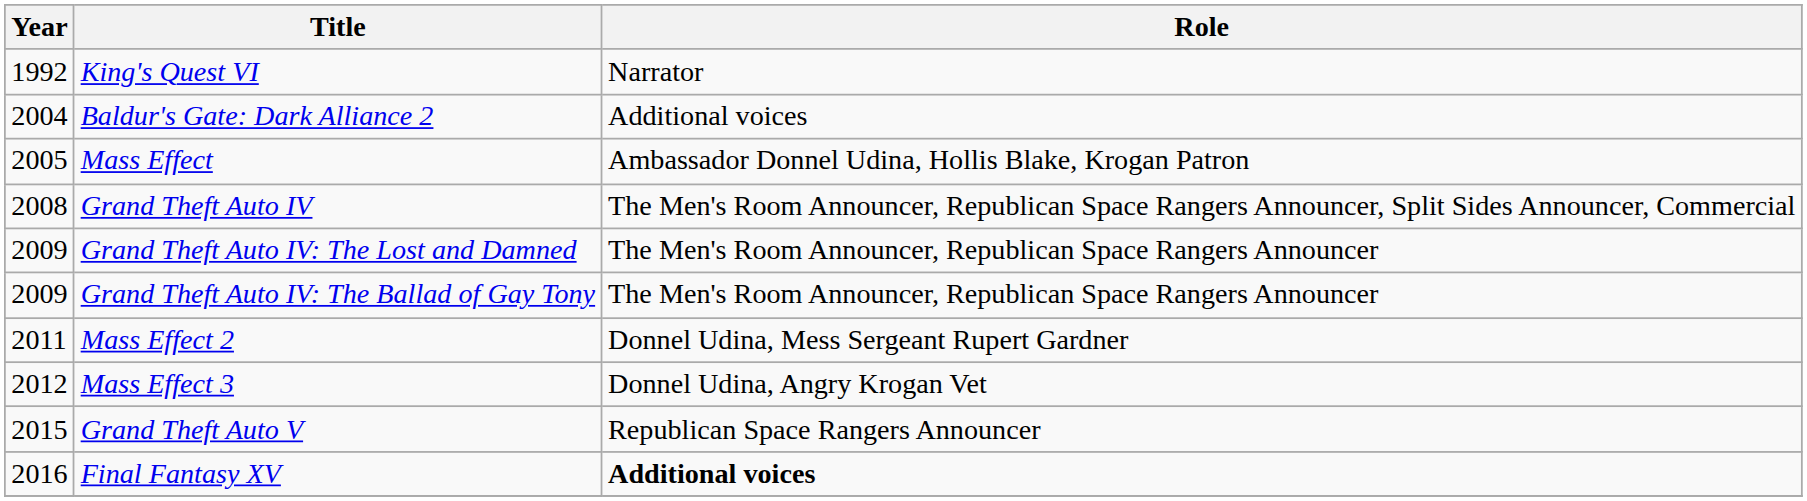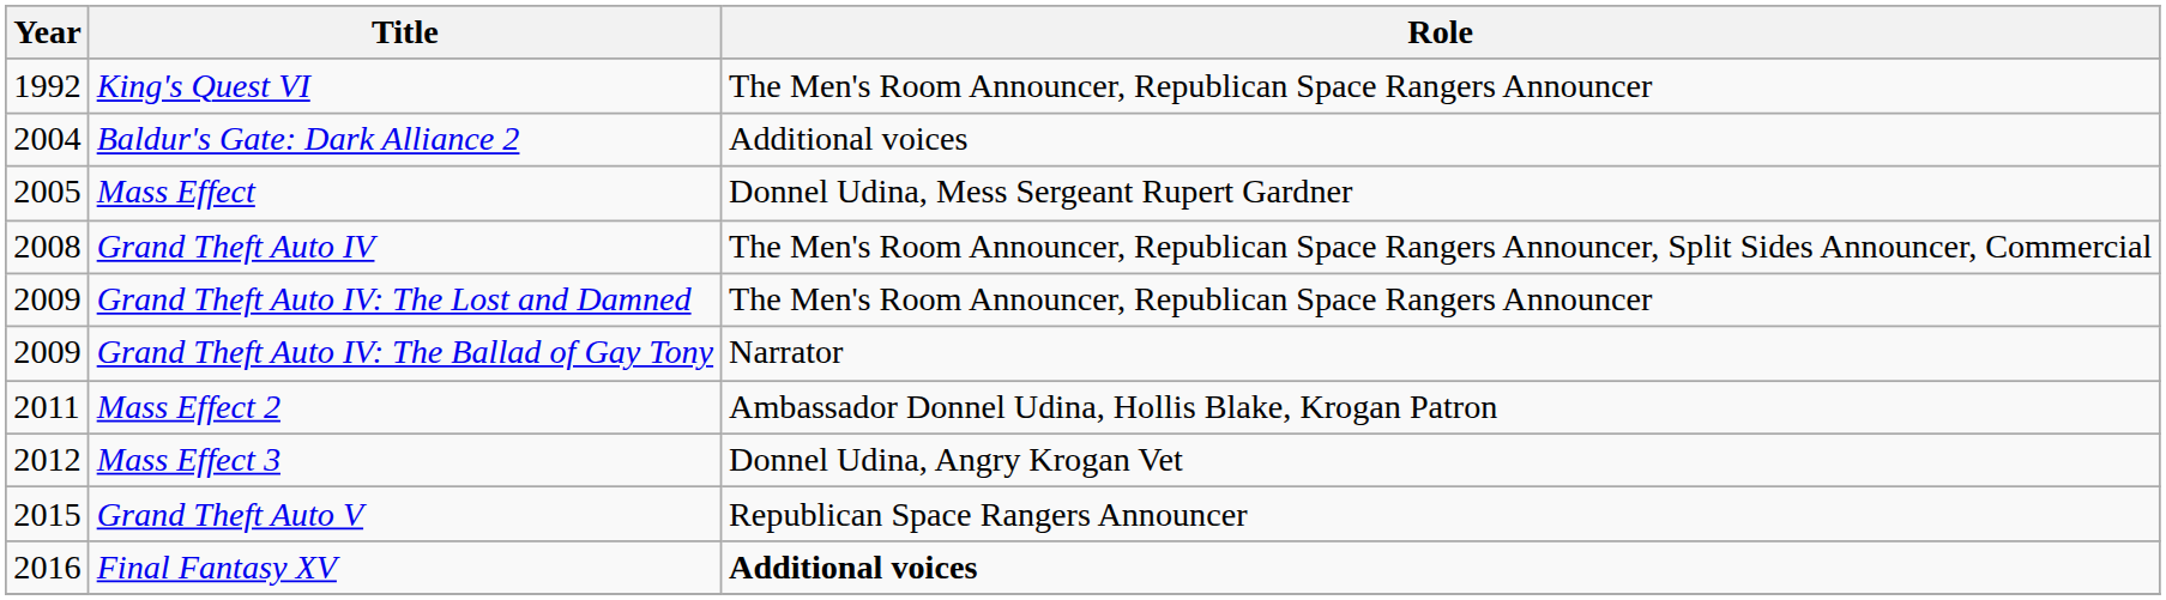 <table class="wikitable sortable">
 <tr>
 <th>Year</th>
 <th>Title</th>
 <th>Role</th>
 </tr>
 <tr>
 <td>1992</td>
 <td><em><a href='#'>King's Quest VI</a></em></td>
-<td>Narrator</td>
+<td>The Men's Room Announcer, Republican Space Rangers Announcer</td>
 </tr>
 <tr>
 <td>2004</td>
 <td><em><a href='#'>Baldur's Gate: Dark Alliance 2</a></em></td>
 <td>Additional voices</td>
 </tr>
 <tr>
 <td>2005</td>
 <td><em><a href='#'>Mass Effect</a></em></td>
-<td>Ambassador Donnel Udina, Hollis Blake, Krogan Patron</td>
+<td>Donnel Udina, Mess Sergeant Rupert Gardner</td>
 </tr>
 <tr>
 <td>2008</td>
 <td><em><a href='#'>Grand Theft Auto IV</a></em></td>
 <td>The Men's Room Announcer, Republican Space Rangers Announcer, Split Sides Announcer, Commercial</td>
 </tr>
 <tr>
 <td>2009</td>
 <td><em><a href='#'>Grand Theft Auto IV: The Lost and Damned</a></em></td>
 <td>The Men's Room Announcer, Republican Space Rangers Announcer</td>
 </tr>
 <tr>
 <td>2009</td>
 <td><em><a href='#'>Grand Theft Auto IV: The Ballad of Gay Tony</a></em></td>
-<td>The Men's Room Announcer, Republican Space Rangers Announcer</td>
+<td>Narrator</td>
 </tr>
 <tr>
 <td>2011</td>
 <td><em><a href='#'>Mass Effect 2</a></em></td>
-<td>Donnel Udina, Mess Sergeant Rupert Gardner</td>
+<td>Ambassador Donnel Udina, Hollis Blake, Krogan Patron</td>
 </tr>
 <tr>
 <td>2012</td>
 <td><em><a href='#'>Mass Effect 3</a></em></td>
 <td>Donnel Udina, Angry Krogan Vet</td>
 </tr>
 <tr>
 <td>2015</td>
 <td><em><a href='#'>Grand Theft Auto V</a></em></td>
 <td>Republican Space Rangers Announcer</td>
 </tr>
 <tr>
 <td>2016</td>
 <td><em><a href='#'>Final Fantasy XV</a></em></td>
 <td><strong>Additional voices</strong></td>
 </tr>
 <tr>
 </tr>
 </table>
